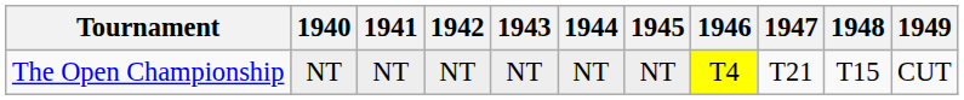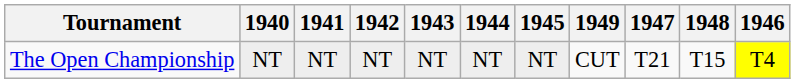 <table class="wikitable" style="font-size:95%;text-align:center;">
 <tr>
 <th>Tournament</th>
 <th>1940</th>
 <th>1941</th>
 <th>1942</th>
 <th>1943</th>
 <th>1944</th>
 <th>1945</th>
-<th>1946</th>
+<th>1949</th>
 <th>1947</th>
 <th>1948</th>
-<th>1949</th>
+<th>1946</th>
 </tr>
 <tr>
 <td align=left><a href='#'>The Open Championship</a></td>
 <td style="background:#eeeeee;">NT</td>
 <td style="background:#eeeeee;">NT</td>
 <td style="background:#eeeeee;">NT</td>
 <td style="background:#eeeeee;">NT</td>
 <td style="background:#eeeeee;">NT</td>
 <td style="background:#eeeeee;">NT</td>
-<td style="background:yellow;">T4</td>
+<td>CUT</td>
 <td>T21</td>
 <td>T15</td>
-<td>CUT</td>
+<td style="background:yellow;">T4</td>
 </tr>
 </table>
